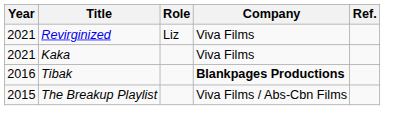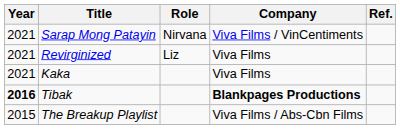 <table class="wikitable">
 <tr>
 <th>Year</th>
 <th>Title</th>
 <th>Role</th>
 <th>Company</th>
 <th>Ref.</th>
+</tr>
+<tr>
+<td>2021</td>
+<td><em><a href='#'>Sarap Mong Patayin</a></em></td>
+<td>Nirvana</td>
+<td><a href='#'>Viva Films</a> / VinCentiments</td>
+<td></td>
 </tr>
 <tr>
 <td>2021</td>
 <td><em><a href='#'>Revirginized</a></em></td>
 <td>Liz</td>
 <td>Viva Films</td>
 <td></td>
 </tr>
 <tr>
 <td>2021</td>
 <td><em>Kaka</em></td>
 <td></td>
 <td>Viva Films</td>
 <td></td>
 </tr>
 <tr>
-<td>2016</td>
+<td><strong>2016</strong></td>
 <td><em>Tibak</em></td>
 <td></td>
 <td><strong>Blankpages Productions</strong></td>
 <td></td>
 </tr>
 <tr>
 <td>2015</td>
 <td><em>The Breakup Playlist</em></td>
 <td></td>
 <td>Viva Films / Abs-Cbn Films</td>
 <td></td>
 </tr>
 </table>
